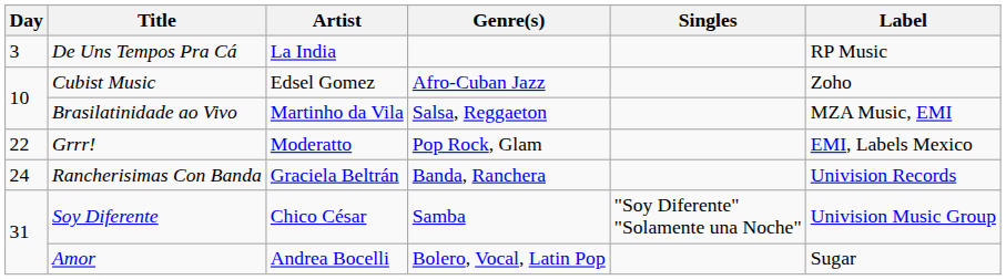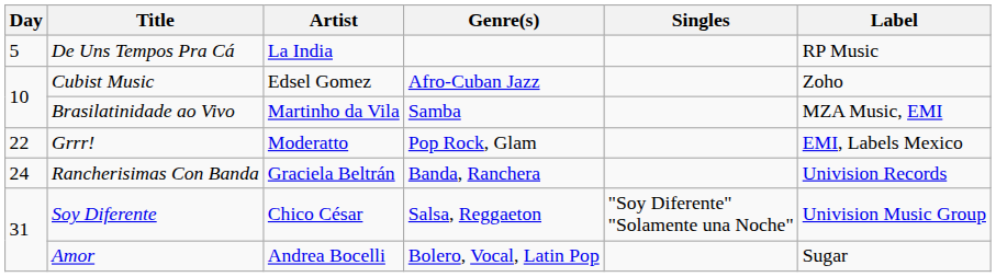 <table class="wikitable sortable" style="text-align: left;">
 <tr>
 <th>Day</th>
 <th>Title</th>
 <th>Artist</th>
 <th>Genre(s)</th>
 <th>Singles</th>
 <th>Label</th>
 </tr>
 <tr>
-<td>3</td>
+<td>5</td>
 <td><em>De Uns Tempos Pra Cá</em></td>
 <td><a href='#'>La India</a></td>
 <td></td>
 <td></td>
 <td>RP Music</td>
 </tr>
 <tr>
 <td rowspan="2">10</td>
 <td><em>Cubist Music</em></td>
 <td>Edsel Gomez</td>
 <td><a href='#'>Afro-Cuban Jazz</a></td>
 <td></td>
 <td>Zoho</td>
 </tr>
 <tr>
 <td><em>Brasilatinidade ao Vivo</em></td>
 <td><a href='#'>Martinho da Vila</a></td>
-<td><a href='#'>Salsa</a>, <a href='#'>Reggaeton</a></td>
+<td><a href='#'>Samba</a></td>
 <td></td>
 <td>MZA Music, <a href='#'>EMI</a></td>
 </tr>
 <tr>
 <td>22</td>
 <td><em>Grrr!</em></td>
 <td><a href='#'>Moderatto</a></td>
 <td><a href='#'>Pop Rock</a>, Glam</td>
 <td></td>
 <td><a href='#'>EMI</a>, Labels Mexico</td>
 </tr>
 <tr>
 <td>24</td>
 <td><em>Rancherisimas Con Banda</em></td>
 <td><a href='#'>Graciela Beltrán</a></td>
 <td><a href='#'>Banda</a>, <a href='#'>Ranchera</a></td>
 <td></td>
 <td><a href='#'>Univision Records</a></td>
 </tr>
 <tr>
 <td rowspan="2">31</td>
 <td><em><a href='#'>Soy Diferente</a></em></td>
 <td><a href='#'>Chico César</a></td>
-<td><a href='#'>Samba</a></td>
+<td><a href='#'>Salsa</a>, <a href='#'>Reggaeton</a></td>
 <td>"Soy Diferente"<br>"Solamente una Noche"</td>
 <td><a href='#'>Univision Music Group</a></td>
 </tr>
 <tr>
 <td><em><a href='#'>Amor</a></em></td>
 <td><a href='#'>Andrea Bocelli</a></td>
 <td><a href='#'>Bolero</a>, <a href='#'>Vocal</a>, <a href='#'>Latin Pop</a></td>
 <td></td>
 <td>Sugar</td>
 </tr>
 </table>
